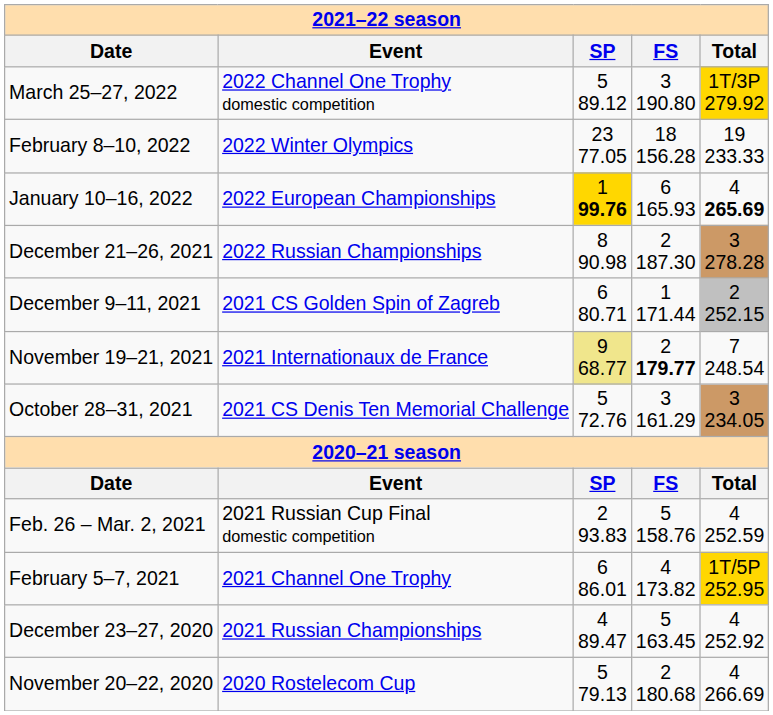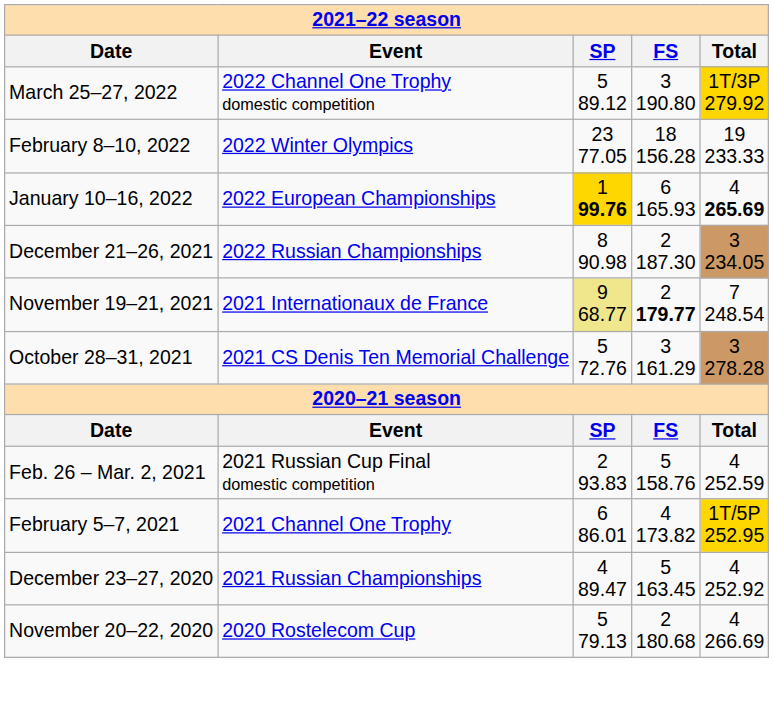 <table class="wikitable">
 <tr>
 <td style="background-color: #ffdead;" colspan=5 align=center><a href='#'><strong>2021–22 season</strong></a></td>
 </tr>
 <tr>
 <th>Date</th>
 <th>Event</th>
 <th><a href='#'>SP</a></th>
 <th><a href='#'>FS</a></th>
 <th>Total</th>
 </tr>
 <tr>
 <td>March 25–27, 2022</td>
 <td><a href='#'>2022 Channel One Trophy</a> <br><small>domestic competition</small></td>
 <td align=center>5 <br> 89.12</td>
 <td align=center>3 <br> 190.80</td>
 <td align=center bgcolor=gold>1T/3P <br> 279.92</td>
 </tr>
 <tr>
 <td>February 8–10, 2022</td>
 <td><a href='#'>2022 Winter Olympics</a></td>
 <td align=center>23 <br> 77.05</td>
 <td align=center>18 <br> 156.28</td>
 <td align=center>19 <br> 233.33</td>
 </tr>
 <tr>
 <td>January 10–16, 2022</td>
 <td><a href='#'>2022 European Championships</a></td>
 <td align=center bgcolor=gold>1 <br> <strong>99.76</strong></td>
 <td align=center>6 <br> 165.93</td>
 <td align=center>4 <br> <strong>265.69</strong></td>
 </tr>
 <tr>
 <td>December 21–26, 2021</td>
 <td><a href='#'>2022 Russian Championships</a></td>
 <td align=center>8 <br> 90.98</td>
 <td align=center>2 <br> 187.30</td>
-<td align=center bgcolor=cc9966>3 <br> 278.28</td>
-</tr>
-<tr>
-<td>December 9–11, 2021</td>
-<td><a href='#'>2021 CS Golden Spin of Zagreb</a></td>
-<td align=center>6 <br> 80.71</td>
-<td align=center>1 <br> 171.44</td>
-<td align=center bgcolor=silver>2 <br> 252.15</td>
+<td align=center bgcolor=cc9966>3 <br> 234.05</td>
 </tr>
 <tr>
 <td>November 19–21, 2021</td>
 <td><a href='#'>2021 Internationaux de France</a></td>
 <td align=center style="background: khaki;">9 <br> 68.77</td>
 <td align=center>2 <br> <strong>179.77</strong></td>
 <td align=center>7 <br> 248.54</td>
 </tr>
 <tr>
 <td>October 28–31, 2021</td>
 <td><a href='#'>2021 CS Denis Ten Memorial Challenge</a></td>
 <td align=center>5 <br> 72.76</td>
 <td align=center>3 <br> 161.29</td>
-<td align=center bgcolor=cc9966>3 <br> 234.05</td>
+<td align=center bgcolor=cc9966>3 <br> 278.28</td>
 </tr>
 <tr>
 <td style="background-color: #ffdead;" colspan=5 align=center><a href='#'><strong>2020–21 season</strong></a></td>
 </tr>
 <tr>
 <th>Date</th>
 <th>Event</th>
 <th><a href='#'>SP</a></th>
 <th><a href='#'>FS</a></th>
 <th>Total</th>
 </tr>
 <tr>
 <td>Feb. 26 – Mar. 2, 2021</td>
 <td>2021 Russian Cup Final <br> <small>domestic competition</small></td>
 <td align=center>2 <br> 93.83</td>
 <td align=center>5 <br> 158.76</td>
 <td align=center>4 <br> 252.59</td>
 </tr>
 <tr>
 <td>February 5–7, 2021</td>
 <td><a href='#'>2021 Channel One Trophy</a></td>
 <td align=center>6 <br> 86.01</td>
 <td align=center>4 <br> 173.82</td>
 <td align=center bgcolor=gold>1T/5P <br> 252.95</td>
 </tr>
 <tr>
 <td>December 23–27, 2020</td>
 <td><a href='#'>2021 Russian Championships</a></td>
 <td align=center>4 <br> 89.47</td>
 <td align=center>5 <br>163.45</td>
 <td align=center>4 <br>252.92</td>
 </tr>
 <tr>
 <td>November 20–22, 2020</td>
 <td><a href='#'>2020 Rostelecom Cup</a></td>
 <td align=center>5 <br> 79.13</td>
 <td align=center>2 <br> 180.68</td>
 <td align=center>4 <br> 266.69</td>
 </tr>
 </table>
